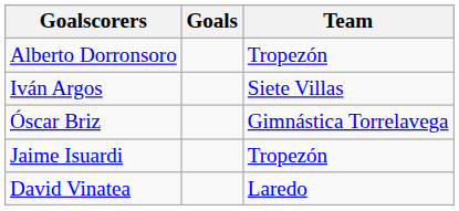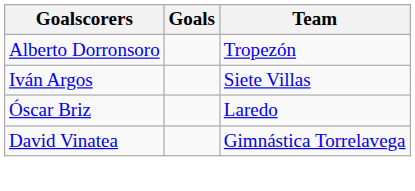 <table class="wikitable sortable" class="wikitable">
 <tr style="background:#ccc; text-align:center;">
 <th>Goalscorers</th>
 <th>Goals</th>
 <th>Team</th>
 </tr>
 <tr>
 <td> <a href='#'>Alberto Dorronsoro</a></td>
 <td></td>
 <td><a href='#'>Tropezón</a></td>
 </tr>
 <tr>
 <td> <a href='#'>Iván Argos</a></td>
 <td></td>
 <td><a href='#'>Siete Villas</a></td>
 </tr>
 <tr>
 <td> <a href='#'>Óscar Briz</a></td>
 <td></td>
-<td><a href='#'>Gimnástica Torrelavega</a></td>
-</tr>
-<tr>
-<td> <a href='#'>Jaime Isuardi</a></td>
-<td></td>
-<td><a href='#'>Tropezón</a></td>
+<td><a href='#'>Laredo</a></td>
 </tr>
 <tr>
 <td> <a href='#'>David Vinatea</a></td>
 <td></td>
-<td><a href='#'>Laredo</a></td>
+<td><a href='#'>Gimnástica Torrelavega</a></td>
 </tr>
 </table>
